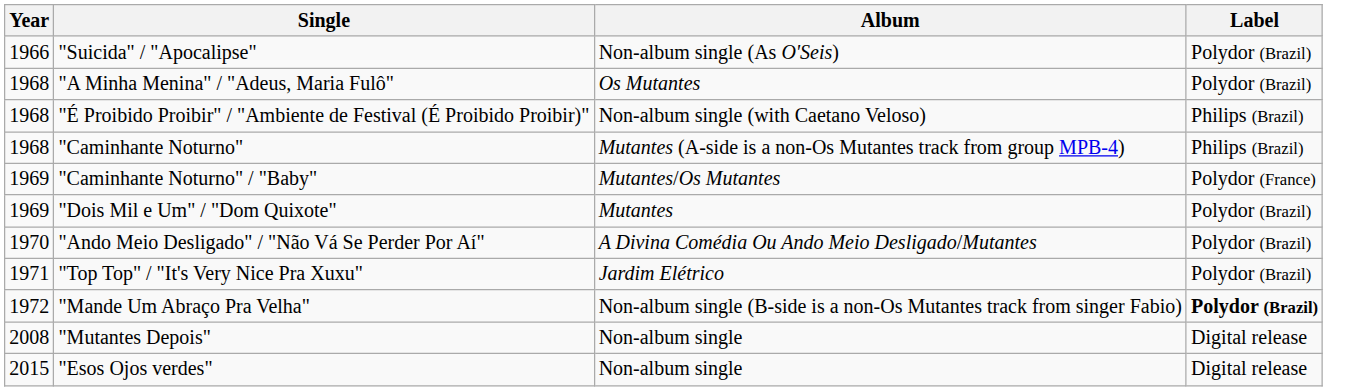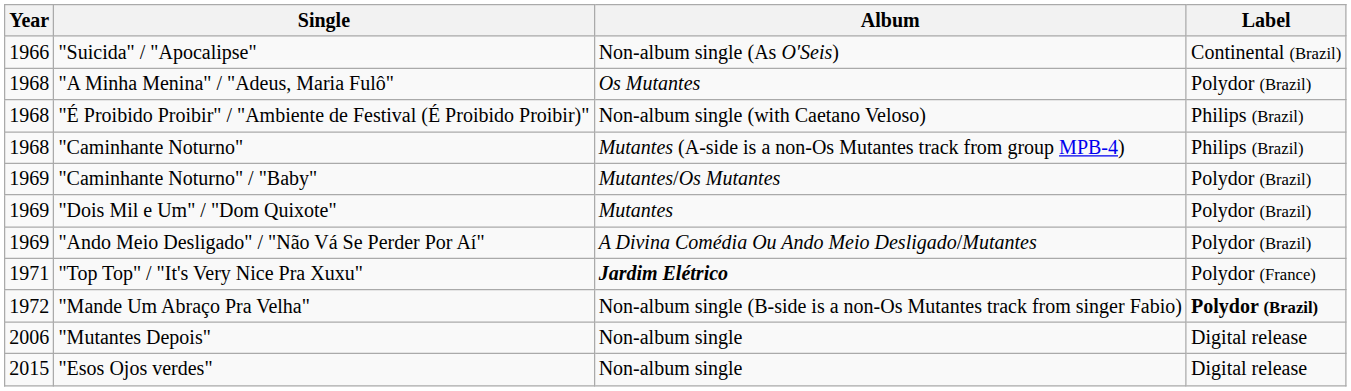 <table class="wikitable" style="text-align: center">
 <tr>
 <th>Year</th>
 <th>Single</th>
 <th>Album</th>
 <th>Label</th>
 </tr>
 <tr>
 <td>1966</td>
 <td align="left">"Suicida" / "Apocalipse"</td>
 <td align="left">Non-album single (As <em>O'Seis</em>)</td>
-<td align="left">Polydor <small>(Brazil)</small></td>
+<td align="left">Continental <small>(Brazil)</small></td>
 </tr>
 <tr>
 <td>1968</td>
 <td align="left">"A Minha Menina" / "Adeus, Maria Fulô"</td>
 <td align="left"><em>Os Mutantes</em></td>
 <td align="left">Polydor <small>(Brazil)</small></td>
 </tr>
 <tr>
 <td>1968</td>
 <td align="left">"É Proibido Proibir" / "Ambiente de Festival (É Proibido Proibir)"</td>
 <td align="left">Non-album single (with Caetano Veloso)</td>
 <td align="left">Philips <small>(Brazil)</small></td>
 </tr>
 <tr>
 <td>1968</td>
 <td align="left">"Caminhante Noturno"</td>
 <td align="left"><em>Mutantes</em> (A-side is a non-Os Mutantes track from group <a href='#'>MPB-4</a>)</td>
 <td align="left">Philips <small>(Brazil)</small></td>
 </tr>
 <tr>
 <td>1969</td>
 <td align="left">"Caminhante Noturno" / "Baby"</td>
 <td align="left"><em>Mutantes</em>/<em>Os Mutantes</em></td>
-<td align="left">Polydor <small>(France)</small></td>
+<td align="left">Polydor <small>(Brazil)</small></td>
 </tr>
 <tr>
 <td>1969</td>
 <td align="left">"Dois Mil e Um" / "Dom Quixote"</td>
 <td align="left"><em>Mutantes</em></td>
 <td align="left">Polydor <small>(Brazil)</small></td>
 </tr>
 <tr>
-<td>1970</td>
+<td>1969</td>
 <td align="left">"Ando Meio Desligado" / "Não Vá Se Perder Por Aí"</td>
 <td align="left"><em>A Divina Comédia Ou Ando Meio Desligado</em>/<em>Mutantes</em></td>
 <td align="left">Polydor <small>(Brazil)</small></td>
 </tr>
 <tr>
 <td>1971</td>
 <td align="left">"Top Top" / "It's Very Nice Pra Xuxu"</td>
-<td align="left"><em>Jardim Elétrico</em></td>
-<td align="left">Polydor <small>(Brazil)</small></td>
+<td align="left"><strong><em>Jardim Elétrico</em></strong></td>
+<td align="left">Polydor <small>(France)</small></td>
 </tr>
 <tr>
 <td>1972</td>
 <td align="left">"Mande Um Abraço Pra Velha"</td>
 <td align="left">Non-album single (B-side is a non-Os Mutantes track from singer Fabio)</td>
 <td align="left"><strong>Polydor <small>(Brazil)</small></strong></td>
 </tr>
 <tr>
-<td>2008</td>
+<td>2006</td>
 <td align="left">"Mutantes Depois"</td>
 <td align="left">Non-album single</td>
 <td align="left">Digital release</td>
 </tr>
 <tr>
 <td>2015</td>
 <td align="left">"Esos Ojos verdes"</td>
 <td align="left">Non-album single</td>
 <td align="left">Digital release</td>
 </tr>
 </table>
